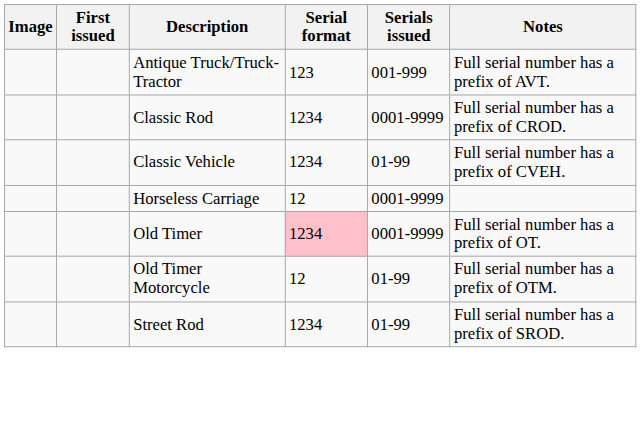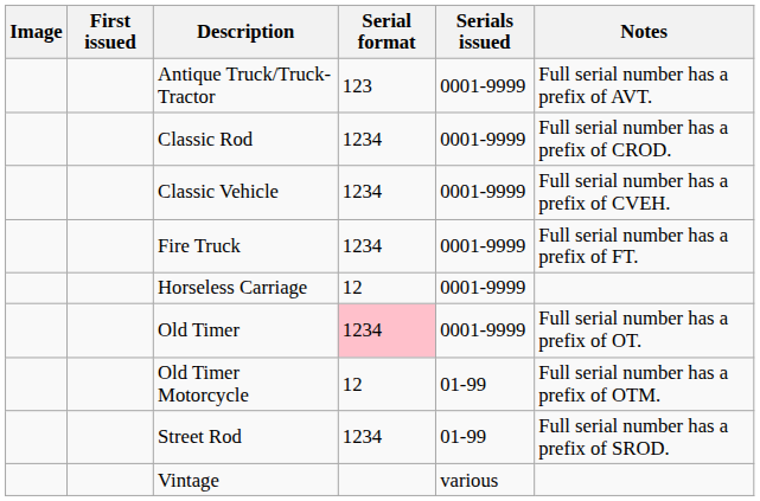 <table class="wikitable">
 <tr>
 <th>Image</th>
 <th>First issued</th>
 <th>Description</th>
 <th>Serial format</th>
 <th>Serials issued</th>
 <th>Notes</th>
 </tr>
 <tr>
 <td></td>
 <td></td>
 <td>Antique Truck/Truck-Tractor</td>
 <td>123</td>
-<td>001-999</td>
+<td>0001-9999</td>
 <td> Full serial number has a prefix of AVT.</td>
 </tr>
 <tr>
 <td></td>
 <td></td>
 <td>Classic Rod</td>
 <td>1234</td>
 <td>0001-9999</td>
 <td> Full serial number has a prefix of CROD.</td>
 </tr>
 <tr>
 <td></td>
 <td></td>
 <td>Classic Vehicle</td>
 <td>1234</td>
-<td>01-99</td>
+<td>0001-9999</td>
 <td> Full serial number has a prefix of CVEH.</td>
+</tr>
+<tr>
+<td></td>
+<td></td>
+<td>Fire Truck</td>
+<td>1234</td>
+<td>0001-9999</td>
+<td> Full serial number has a prefix of FT.</td>
 </tr>
 <tr>
 <td></td>
 <td></td>
 <td>Horseless Carriage</td>
 <td>12</td>
 <td>0001-9999</td>
 <td></td>
 </tr>
 <tr>
 <td></td>
 <td></td>
 <td>Old Timer</td>
 <td style="background: pink;">1234</td>
 <td>0001-9999</td>
 <td> Full serial number has a prefix of OT.</td>
 </tr>
 <tr>
 <td></td>
 <td></td>
 <td>Old Timer Motorcycle</td>
 <td>12</td>
 <td>01-99</td>
 <td> Full serial number has a prefix of OTM.</td>
 </tr>
 <tr>
 <td></td>
 <td></td>
 <td>Street Rod</td>
 <td>1234</td>
 <td>01-99</td>
 <td> Full serial number has a prefix of SROD.</td>
 </tr>
+<tr>
+<td></td>
+<td></td>
+<td>Vintage</td>
+<td></td>
+<td>various</td>
+<td></td>
+</tr>
 </table>
